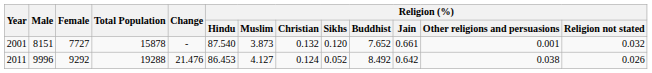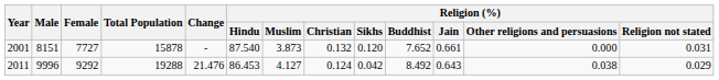 <table class="wikitable">
 <tr>
 <th rowspan="2">Year</th>
 <th rowspan="2">Male</th>
 <th rowspan="2">Female</th>
 <th rowspan="2">Total Population</th>
 <th rowspan="2">Change</th>
 <th colspan="8">Religion (%)</th>
 </tr>
 <tr>
 <th>Hindu</th>
 <th>Muslim</th>
 <th>Christian</th>
 <th>Sikhs</th>
 <th>Buddhist</th>
 <th>Jain</th>
 <th>Other religions and persuasions</th>
 <th>Religion not stated</th>
 </tr>
 <tr>
 <td>2001</td>
 <td style="text-align:right;">8151</td>
 <td style="text-align:right;">7727</td>
 <td style="text-align:right;">15878</td>
 <td style="text-align:center;">-</td>
 <td style="text-align:right;">87.540</td>
 <td style="text-align:right;">3.873</td>
 <td style="text-align:right;">0.132</td>
 <td style="text-align:right;">0.120</td>
 <td style="text-align:right;">7.652</td>
 <td style="text-align:right;">0.661</td>
-<td style="text-align:right;">0.001</td>
-<td style="text-align:right;">0.032</td>
+<td style="text-align:right;">0.000</td>
+<td style="text-align:right;">0.031</td>
 </tr>
 <tr>
 <td>2011</td>
 <td style="text-align:right;">9996</td>
 <td style="text-align:right;">9292</td>
 <td style="text-align:right;">19288</td>
 <td style="text-align:right;">21.476</td>
 <td style="text-align:right;">86.453</td>
 <td style="text-align:right;">4.127</td>
 <td style="text-align:right;">0.124</td>
-<td style="text-align:right;">0.052</td>
+<td style="text-align:right;">0.042</td>
 <td style="text-align:right;">8.492</td>
-<td style="text-align:right;">0.642</td>
+<td style="text-align:right;">0.643</td>
 <td style="text-align:right;">0.038</td>
-<td style="text-align:right;">0.026</td>
+<td style="text-align:right;">0.029</td>
 </tr>
 </table>
